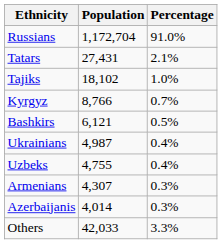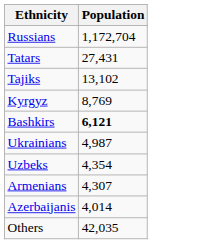 <table class="wikitable">
 <tr>
 <th>Ethnicity</th>
 <th>Population</th>
-<th>Percentage</th>
 </tr>
 <tr>
 <td><a href='#'>Russians</a></td>
 <td>1,172,704</td>
-<td>91.0%</td>
 </tr>
 <tr>
 <td><a href='#'>Tatars</a></td>
 <td>27,431</td>
-<td>2.1%</td>
 </tr>
 <tr>
 <td><a href='#'>Tajiks</a></td>
-<td>18,102</td>
-<td>1.0%</td>
+<td>13,102</td>
 </tr>
 <tr>
 <td><a href='#'>Kyrgyz</a></td>
-<td>8,766</td>
-<td>0.7%</td>
+<td>8,769</td>
 </tr>
 <tr>
 <td><a href='#'>Bashkirs</a></td>
-<td>6,121</td>
-<td>0.5%</td>
+<td><strong>6,121</strong></td>
 </tr>
 <tr>
 <td><a href='#'>Ukrainians</a></td>
 <td>4,987</td>
-<td>0.4%</td>
 </tr>
 <tr>
 <td><a href='#'>Uzbeks</a></td>
-<td>4,755</td>
-<td>0.4%</td>
+<td>4,354</td>
 </tr>
 <tr>
 <td><a href='#'>Armenians</a></td>
 <td>4,307</td>
-<td>0.3%</td>
 </tr>
 <tr>
 <td><a href='#'>Azerbaijanis</a></td>
 <td>4,014</td>
-<td>0.3%</td>
 </tr>
 <tr>
 <td>Others</td>
-<td>42,033</td>
-<td>3.3%</td>
+<td>42,035</td>
 </tr>
 </table>
